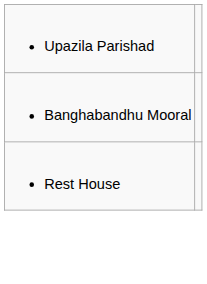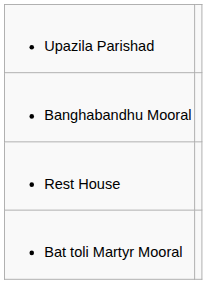 <table class="wikitable">
 <tr>
 <td><br><ul><li>Upazila Parishad</li></ul></td>
 <td></td>
 </tr>
 <tr>
 <td><br><ul><li>Banghabandhu Mooral</li></ul></td>
 <td></td>
 </tr>
 <tr>
 <td><br><ul><li>Rest House</li></ul></td>
 <td></td>
 </tr>
+<tr>
+<td><br><ul><li>Bat toli Martyr Mooral</li></ul></td>
+<td></td>
+</tr>
 </table>
